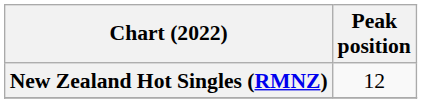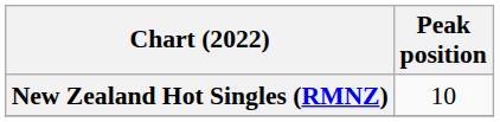 <table class="wikitable sortable plainrowheaders" style="text-align:center">
 <tr>
 <th scope="col">Chart (2022)</th>
 <th scope="col">Peak<br>position</th>
 </tr>
 <tr>
 <th scope="row">New Zealand Hot Singles (<a href='#'>RMNZ</a>)</th>
-<td>12</td>
+<td>10</td>
 </tr>
 <tr>
 </tr>
 <tr>
 </tr>
 </table>
